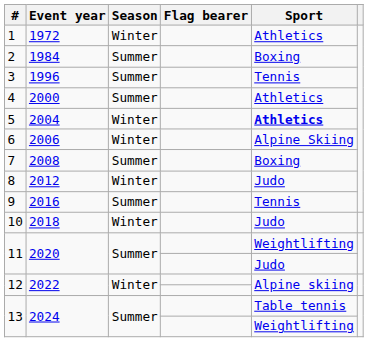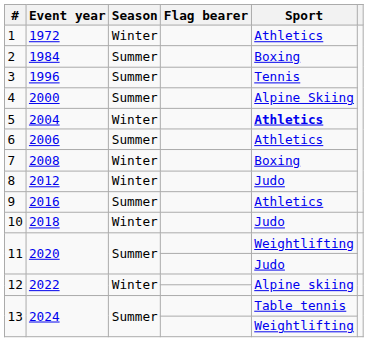 <table class="wikitable sortable">
 <tr>
 <th>#</th>
 <th>Event year</th>
 <th>Season</th>
 <th>Flag bearer</th>
 <th>Sport</th>
 <th></th>
 </tr>
 <tr>
 <td>1</td>
 <td><a href='#'>1972</a></td>
 <td>Winter</td>
 <td></td>
 <td><a href='#'>Athletics</a></td>
 <td rowspan=9></td>
 </tr>
 <tr>
 <td>2</td>
 <td><a href='#'>1984</a></td>
 <td>Summer</td>
 <td></td>
 <td><a href='#'>Boxing</a></td>
 </tr>
 <tr>
 <td>3</td>
 <td><a href='#'>1996</a></td>
 <td>Summer</td>
 <td></td>
 <td><a href='#'>Tennis</a></td>
 </tr>
 <tr>
 <td>4</td>
 <td><a href='#'>2000</a></td>
 <td>Summer</td>
 <td></td>
-<td><a href='#'>Athletics</a></td>
+<td><a href='#'>Alpine Skiing</a></td>
 </tr>
 <tr>
 <td>5</td>
 <td><a href='#'>2004</a></td>
 <td>Winter</td>
 <td></td>
 <td><strong><a href='#'>Athletics</a></strong></td>
 </tr>
 <tr>
 <td>6</td>
 <td><a href='#'>2006</a></td>
-<td>Winter</td>
+<td>Summer</td>
 <td></td>
-<td><a href='#'>Alpine Skiing</a></td>
+<td><a href='#'>Athletics</a></td>
 </tr>
 <tr>
 <td>7</td>
 <td><a href='#'>2008</a></td>
-<td>Summer</td>
+<td>Winter</td>
 <td></td>
 <td><a href='#'>Boxing</a></td>
 </tr>
 <tr>
 <td>8</td>
 <td><a href='#'>2012</a></td>
 <td>Winter</td>
 <td></td>
 <td><a href='#'>Judo</a></td>
 </tr>
 <tr>
 <td>9</td>
 <td><a href='#'>2016</a></td>
 <td>Summer</td>
 <td></td>
-<td><a href='#'>Tennis</a></td>
+<td><a href='#'>Athletics</a></td>
 </tr>
 <tr>
 <td>10</td>
 <td><a href='#'>2018</a></td>
 <td>Winter</td>
 <td></td>
 <td><a href='#'>Judo</a></td>
 <td></td>
 </tr>
 <tr>
 <td rowspan=2>11</td>
 <td rowspan=2><a href='#'>2020</a></td>
 <td rowspan=2>Summer</td>
 <td></td>
 <td><a href='#'>Weightlifting</a></td>
 <td rowspan=2></td>
 </tr>
 <tr>
 <td></td>
 <td><a href='#'>Judo</a></td>
 </tr>
 <tr>
 <td rowspan=2>12</td>
 <td rowspan=2><a href='#'>2022</a></td>
 <td rowspan=2>Winter</td>
 <td></td>
 <td rowspan=2><a href='#'>Alpine skiing</a></td>
 <td rowspan=2></td>
 </tr>
 <tr>
 <td></td>
 </tr>
 <tr>
 <td rowspan=2>13</td>
 <td rowspan=2><a href='#'>2024</a></td>
 <td rowspan=2>Summer</td>
 <td></td>
 <td><a href='#'>Table tennis</a></td>
 <td rowspan=2></td>
 </tr>
 <tr>
 <td></td>
 <td><a href='#'>Weightlifting</a></td>
 </tr>
 </table>
